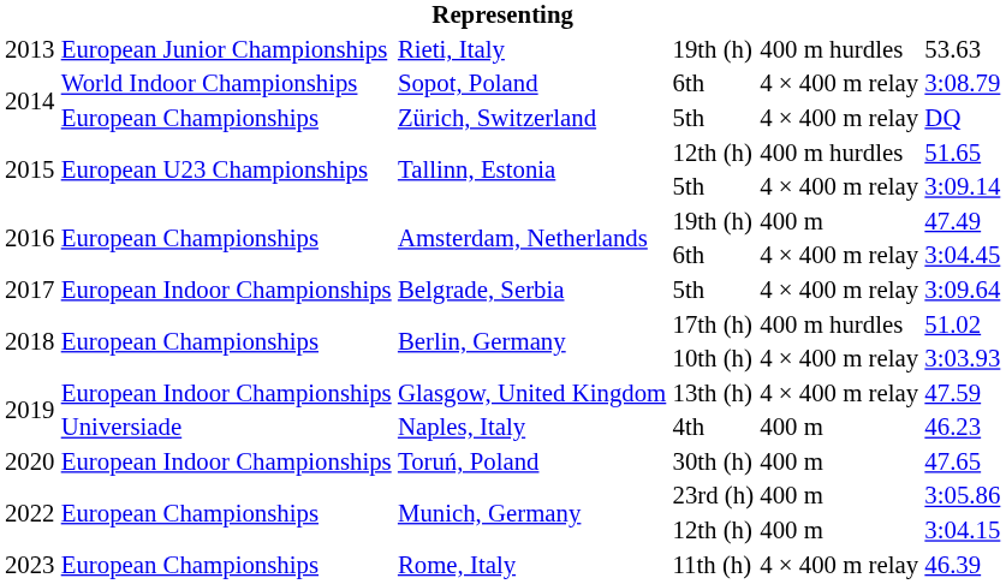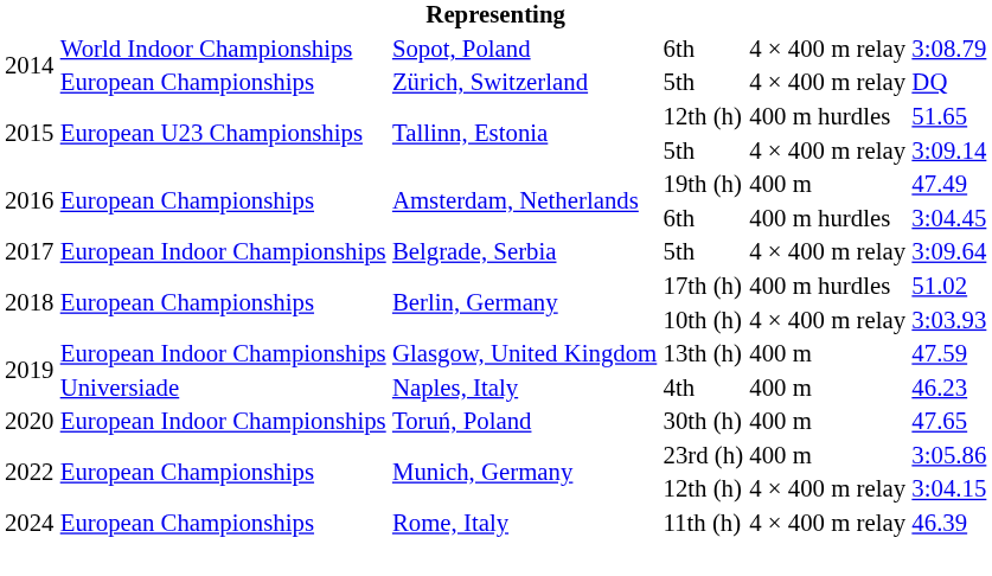 <table>
 <tr>
 <th colspan="6">Representing </th>
-</tr>
-<tr>
-<td>2013</td>
-<td><a href='#'>European Junior Championships</a></td>
-<td><a href='#'>Rieti, Italy</a></td>
-<td>19th (h)</td>
-<td>400 m hurdles</td>
-<td>53.63</td>
 </tr>
 <tr>
 <td rowspan=2>2014</td>
 <td><a href='#'>World Indoor Championships</a></td>
 <td><a href='#'>Sopot, Poland</a></td>
 <td>6th</td>
 <td>4 × 400 m relay</td>
 <td><a href='#'>3:08.79</a></td>
 </tr>
 <tr>
 <td><a href='#'>European Championships</a></td>
 <td><a href='#'>Zürich, Switzerland</a></td>
 <td>5th</td>
 <td>4 × 400 m relay</td>
 <td><a href='#'>DQ</a></td>
 </tr>
 <tr>
 <td rowspan=2>2015</td>
 <td rowspan=2><a href='#'>European U23 Championships</a></td>
 <td rowspan=2><a href='#'>Tallinn, Estonia</a></td>
 <td>12th (h)</td>
 <td>400 m hurdles</td>
 <td><a href='#'>51.65</a></td>
 </tr>
 <tr>
 <td>5th</td>
 <td>4 × 400 m relay</td>
 <td><a href='#'>3:09.14</a></td>
 </tr>
 <tr>
 <td rowspan=2>2016</td>
 <td rowspan=2><a href='#'>European Championships</a></td>
 <td rowspan=2><a href='#'>Amsterdam, Netherlands</a></td>
 <td>19th (h)</td>
 <td>400 m</td>
 <td><a href='#'>47.49</a></td>
 </tr>
 <tr>
 <td>6th</td>
-<td>4 × 400 m relay</td>
+<td>400 m hurdles</td>
 <td><a href='#'>3:04.45</a></td>
 </tr>
 <tr>
 <td>2017</td>
 <td><a href='#'>European Indoor Championships</a></td>
 <td><a href='#'>Belgrade, Serbia</a></td>
 <td>5th</td>
 <td>4 × 400 m relay</td>
 <td><a href='#'>3:09.64</a></td>
 </tr>
 <tr>
 <td rowspan=2>2018</td>
 <td rowspan=2><a href='#'>European Championships</a></td>
 <td rowspan=2><a href='#'>Berlin, Germany</a></td>
 <td>17th (h)</td>
 <td>400 m hurdles</td>
 <td><a href='#'>51.02</a></td>
 </tr>
 <tr>
 <td>10th (h)</td>
 <td>4 × 400 m relay</td>
 <td><a href='#'>3:03.93</a></td>
 </tr>
 <tr>
 <td rowspan=2>2019</td>
 <td><a href='#'>European Indoor Championships</a></td>
 <td><a href='#'>Glasgow, United Kingdom</a></td>
 <td>13th (h)</td>
-<td>4 × 400 m relay</td>
+<td>400 m</td>
 <td><a href='#'>47.59</a></td>
 </tr>
 <tr>
 <td><a href='#'>Universiade</a></td>
 <td><a href='#'>Naples, Italy</a></td>
 <td>4th</td>
 <td>400 m</td>
 <td><a href='#'>46.23</a></td>
 </tr>
 <tr>
 <td>2020</td>
 <td><a href='#'>European Indoor Championships</a></td>
 <td><a href='#'>Toruń, Poland</a></td>
 <td>30th (h)</td>
 <td>400 m</td>
 <td><a href='#'>47.65</a></td>
 </tr>
 <tr>
 <td rowspan=2>2022</td>
 <td rowspan=2><a href='#'>European Championships</a></td>
 <td rowspan=2><a href='#'>Munich, Germany</a></td>
 <td>23rd (h)</td>
 <td>400 m</td>
 <td><a href='#'>3:05.86</a></td>
 </tr>
 <tr>
 <td>12th (h)</td>
-<td>400 m</td>
+<td>4 × 400 m relay</td>
 <td><a href='#'>3:04.15</a></td>
 </tr>
 <tr>
-<td>2023</td>
+<td>2024</td>
 <td><a href='#'>European Championships</a></td>
 <td><a href='#'>Rome, Italy</a></td>
 <td>11th (h)</td>
 <td>4 × 400 m relay</td>
 <td><a href='#'>46.39</a></td>
 </tr>
 </table>
